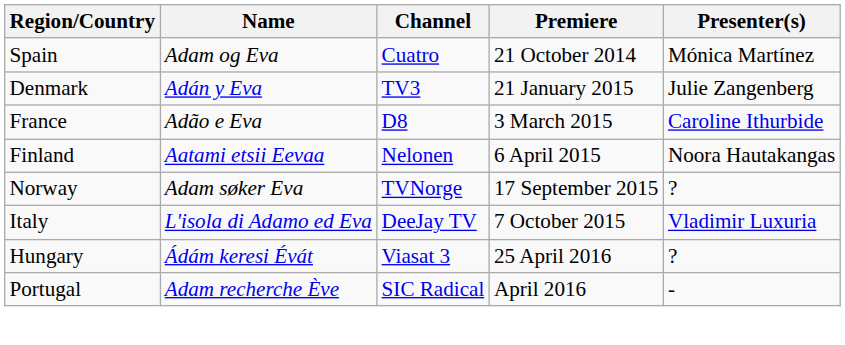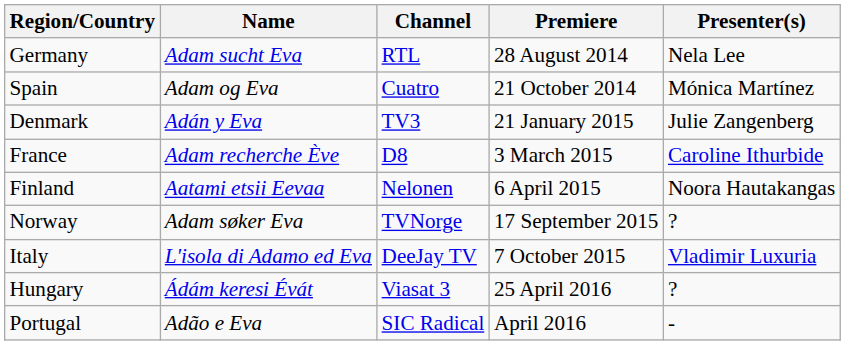 <table class="wikitable">
 <tr>
 <th>Region/Country</th>
 <th>Name</th>
 <th>Channel</th>
 <th>Premiere</th>
 <th>Presenter(s)</th>
+</tr>
+<tr>
+<td>Germany</td>
+<td><em><a href='#'>Adam sucht Eva</a></em></td>
+<td><a href='#'>RTL</a></td>
+<td>28 August 2014</td>
+<td>Nela Lee</td>
 </tr>
 <tr>
 <td>Spain</td>
 <td><em>Adam og Eva</em></td>
 <td><a href='#'>Cuatro</a></td>
 <td>21 October 2014</td>
 <td>Mónica Martínez</td>
 </tr>
 <tr>
 <td>Denmark</td>
 <td><em><a href='#'>Adán y Eva</a></em></td>
 <td><a href='#'>TV3</a></td>
 <td>21 January 2015</td>
 <td>Julie Zangenberg</td>
 </tr>
 <tr>
 <td>France</td>
-<td><em>Adão e Eva</em></td>
+<td><em><a href='#'>Adam recherche Ève</a></em></td>
 <td><a href='#'>D8</a></td>
 <td>3 March 2015</td>
 <td><a href='#'>Caroline Ithurbide</a></td>
 </tr>
 <tr>
 <td>Finland</td>
 <td><em><a href='#'>Aatami etsii Eevaa</a></em></td>
 <td><a href='#'>Nelonen</a></td>
 <td>6 April 2015</td>
 <td>Noora Hautakangas</td>
 </tr>
 <tr>
 <td>Norway</td>
 <td><em>Adam søker Eva</em></td>
 <td><a href='#'>TVNorge</a></td>
 <td>17 September 2015</td>
 <td>?</td>
 </tr>
 <tr>
 <td>Italy</td>
 <td><em><a href='#'>L'isola di Adamo ed Eva</a></em></td>
 <td><a href='#'>DeeJay TV</a></td>
 <td>7 October 2015</td>
 <td><a href='#'>Vladimir Luxuria</a></td>
 </tr>
 <tr>
 <td>Hungary</td>
 <td><em><a href='#'>Ádám keresi Évát</a></em></td>
 <td><a href='#'>Viasat 3</a></td>
 <td>25 April 2016</td>
 <td>?</td>
 </tr>
 <tr>
 <td>Portugal</td>
-<td><em><a href='#'>Adam recherche Ève</a></em></td>
+<td><em>Adão e Eva</em></td>
 <td><a href='#'>SIC Radical</a></td>
 <td>April 2016</td>
 <td>-</td>
 </tr>
 </table>
